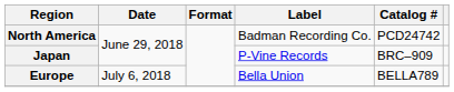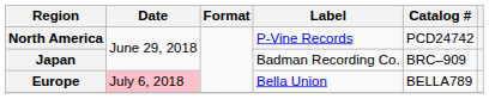 <table class="wikitable plainrowheaders">
 <tr>
 <th scope="col">Region</th>
 <th scope="col">Date</th>
 <th scope="col">Format</th>
 <th scope="col">Label</th>
 <th scope="col">Catalog #</th>
 <th scope="col"></th>
 </tr>
 <tr>
 <th scope="row">North America</th>
 <td rowspan="2">June 29, 2018</td>
 <td rowspan="3"></td>
-<td>Badman Recording Co.</td>
+<td><a href='#'>P-Vine Records</a></td>
 <td>PCD24742</td>
 <td align="center"></td>
 </tr>
 <tr>
 <th scope="row">Japan</th>
-<td><a href='#'>P-Vine Records</a></td>
+<td>Badman Recording Co.</td>
 <td>BRC–909</td>
 <td align="center"></td>
 </tr>
 <tr>
 <th scope="row">Europe</th>
-<td>July 6, 2018</td>
+<td style="background: pink;">July 6, 2018</td>
 <td><a href='#'>Bella Union</a></td>
 <td>BELLA789</td>
 <td align="center"></td>
 </tr>
 <tr>
 </tr>
 </table>
